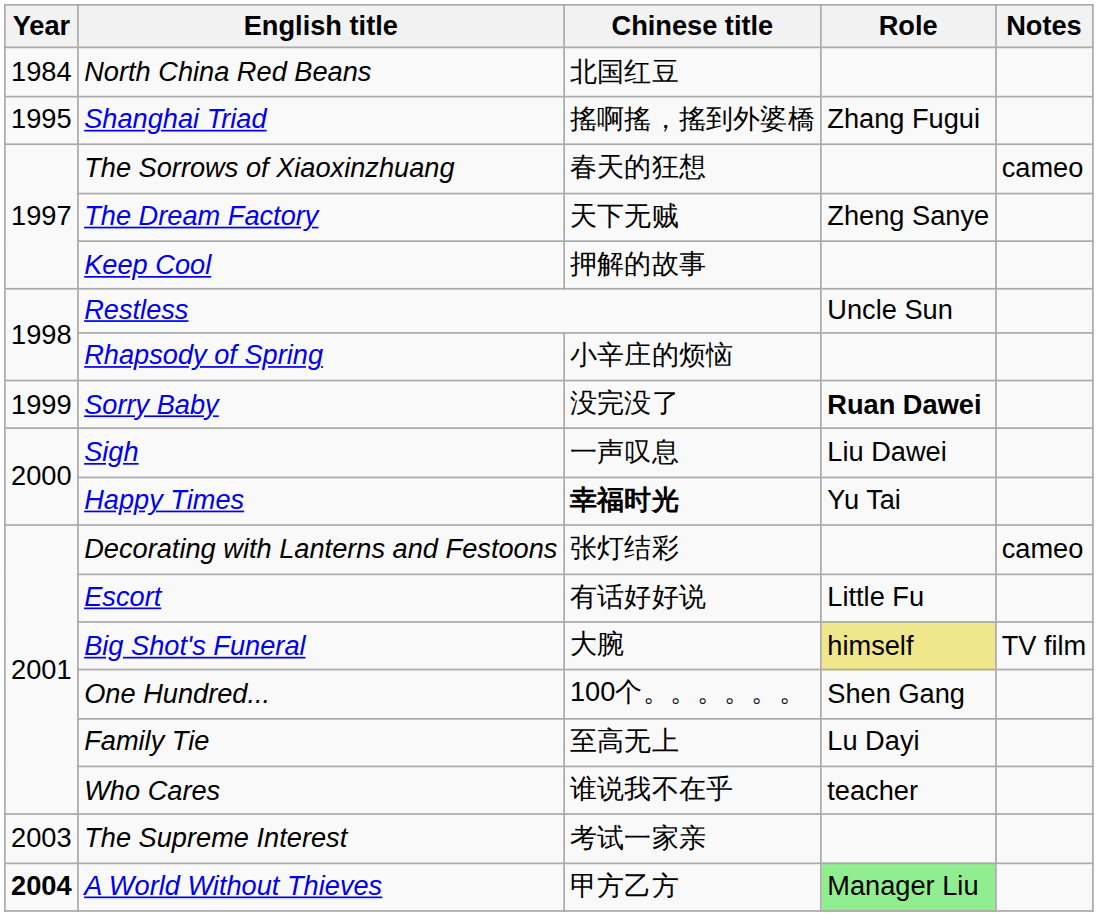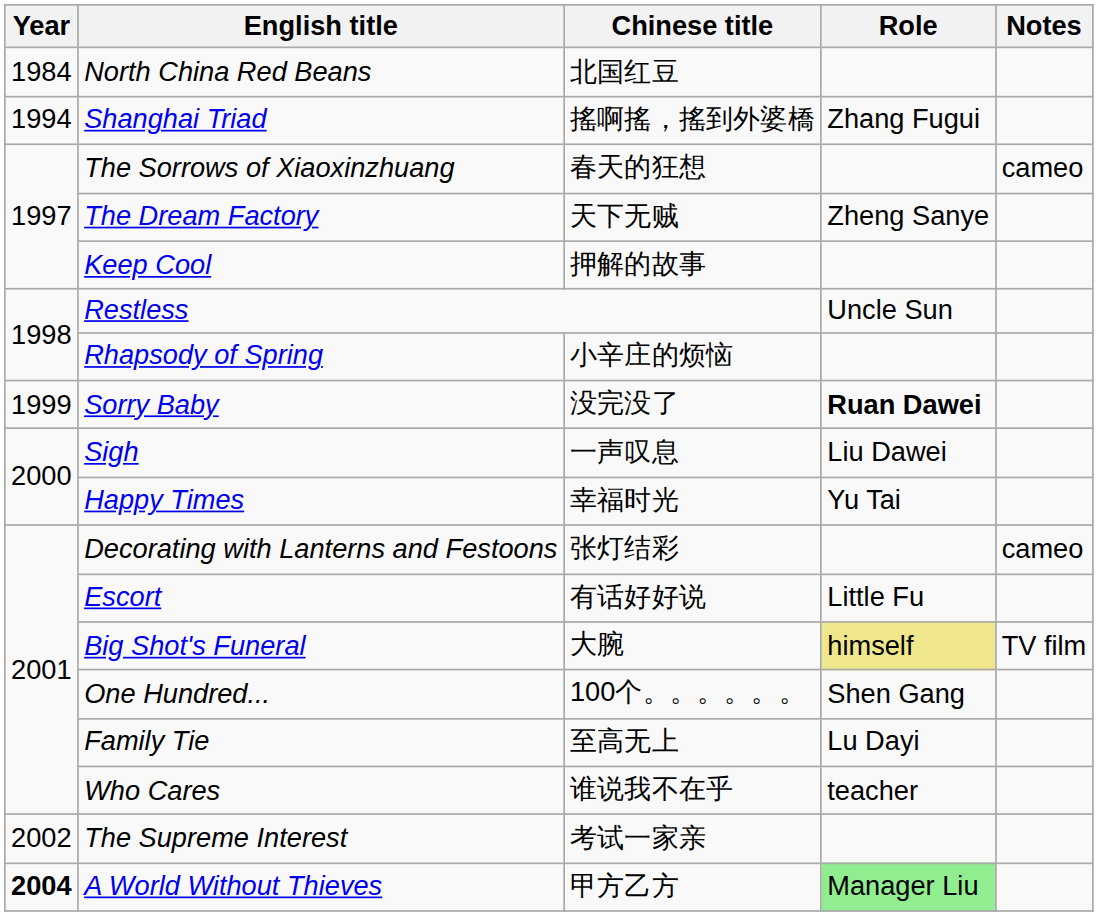 <table class="wikitable sortable">
 <tr>
 <th>Year</th>
 <th>English title</th>
 <th>Chinese title</th>
 <th>Role</th>
 <th class="unsortable">Notes</th>
 </tr>
 <tr>
 <td>1984</td>
 <td><em>North China Red Beans</em></td>
 <td>北国红豆</td>
 <td></td>
 <td></td>
 </tr>
 <tr>
-<td>1995</td>
+<td>1994</td>
 <td><em><a href='#'>Shanghai Triad</a></em></td>
 <td>搖啊搖，搖到外婆橋</td>
 <td>Zhang Fugui</td>
 <td></td>
 </tr>
 <tr>
 <td rowspan=3>1997</td>
 <td><em>The Sorrows of Xiaoxinzhuang</em></td>
 <td>春天的狂想</td>
 <td></td>
 <td>cameo</td>
 </tr>
 <tr>
 <td><em><a href='#'>The Dream Factory</a></em></td>
 <td>天下无贼</td>
 <td>Zheng Sanye</td>
 <td></td>
 </tr>
 <tr>
 <td><em><a href='#'>Keep Cool</a></em></td>
 <td>押解的故事</td>
 <td></td>
 <td></td>
 </tr>
 <tr>
 <td rowspan=2>1998</td>
 <td colspan=2><em><a href='#'>Restless</a></em></td>
 <td>Uncle Sun</td>
 <td></td>
 </tr>
 <tr>
 <td><em><a href='#'>Rhapsody of Spring</a></em></td>
 <td>小辛庄的烦恼</td>
 <td></td>
 <td></td>
 </tr>
 <tr>
 <td>1999</td>
 <td><em><a href='#'>Sorry Baby</a></em></td>
 <td>没完没了</td>
 <td><strong>Ruan Dawei</strong></td>
 <td></td>
 </tr>
 <tr>
 <td rowspan=2>2000</td>
 <td><em><a href='#'>Sigh</a></em></td>
 <td>一声叹息</td>
 <td>Liu Dawei</td>
 <td></td>
 </tr>
 <tr>
 <td><em><a href='#'>Happy Times</a></em></td>
-<td><strong>幸福时光</strong></td>
+<td>幸福时光</td>
 <td>Yu Tai</td>
 <td></td>
 </tr>
 <tr>
 <td rowspan=6>2001</td>
 <td><em>Decorating with Lanterns and Festoons</em></td>
 <td>张灯结彩</td>
 <td></td>
 <td>cameo</td>
 </tr>
 <tr>
 <td><em><a href='#'>Escort</a></em></td>
 <td>有话好好说</td>
 <td>Little Fu</td>
 <td></td>
 </tr>
 <tr>
 <td><em><a href='#'>Big Shot's Funeral</a></em></td>
 <td>大腕</td>
 <td style="background: khaki;">himself</td>
 <td>TV film</td>
 </tr>
 <tr>
 <td><em>One Hundred...</em></td>
 <td>100个。。。。。。</td>
 <td>Shen Gang</td>
 <td></td>
 </tr>
 <tr>
 <td><em>Family Tie</em></td>
 <td>至高无上</td>
 <td>Lu Dayi</td>
 <td></td>
 </tr>
 <tr>
 <td><em>Who Cares</em></td>
 <td>谁说我不在乎</td>
 <td>teacher</td>
 <td></td>
 </tr>
 <tr>
-<td>2003</td>
+<td>2002</td>
 <td><em>The Supreme Interest</em></td>
 <td>考试一家亲</td>
 <td></td>
 <td></td>
 </tr>
 <tr>
 <td><strong>2004</strong></td>
 <td><em><a href='#'>A World Without Thieves</a></em></td>
 <td>甲方乙方</td>
 <td style="background: lightgreen;">Manager Liu</td>
 <td></td>
 </tr>
 </table>
